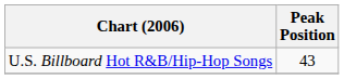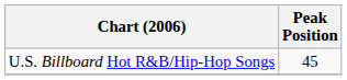 <table class="wikitable">
 <tr>
 <th align="left">Chart (2006)</th>
 <th align="left">Peak<br>Position</th>
 </tr>
 <tr>
 <td align="left">U.S. <em>Billboard</em> <a href='#'>Hot R&B/Hip-Hop Songs</a></td>
-<td align="center">43</td>
+<td align="center">45</td>
 </tr>
 <tr>
 </tr>
 </table>
